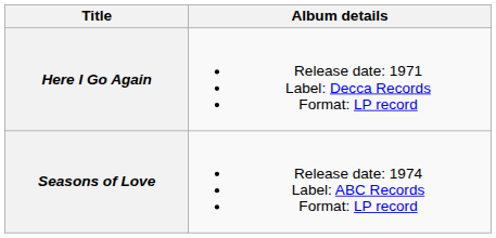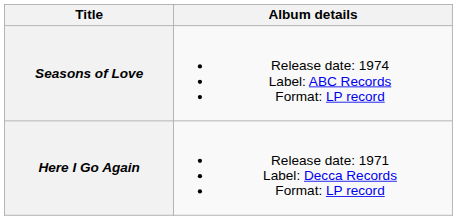 <table class="wikitable plainrowheaders" style="text-align:center;">
 <tr>
 <th style="width:12em;">Title</th>
 <th style="width:20em;">Album details</th>
 </tr>
 <tr>
+<th scope="row"><em>Seasons of Love</em></th>
+<td><br><ul><li>Release date: 1974</li><li>Label: <a href='#'>ABC Records</a></li><li>Format: <a href='#'>LP record</a></li></ul></td>
+</tr>
+<tr>
 <th scope="row"><em>Here I Go Again</em></th>
 <td><br><ul><li>Release date: 1971</li><li>Label: <a href='#'>Decca Records</a></li><li>Format: <a href='#'>LP record</a></li></ul></td>
 </tr>
-<tr>
-<th scope="row"><em>Seasons of Love</em></th>
-<td><br><ul><li>Release date: 1974</li><li>Label: <a href='#'>ABC Records</a></li><li>Format: <a href='#'>LP record</a></li></ul></td>
-</tr>
 </table>
